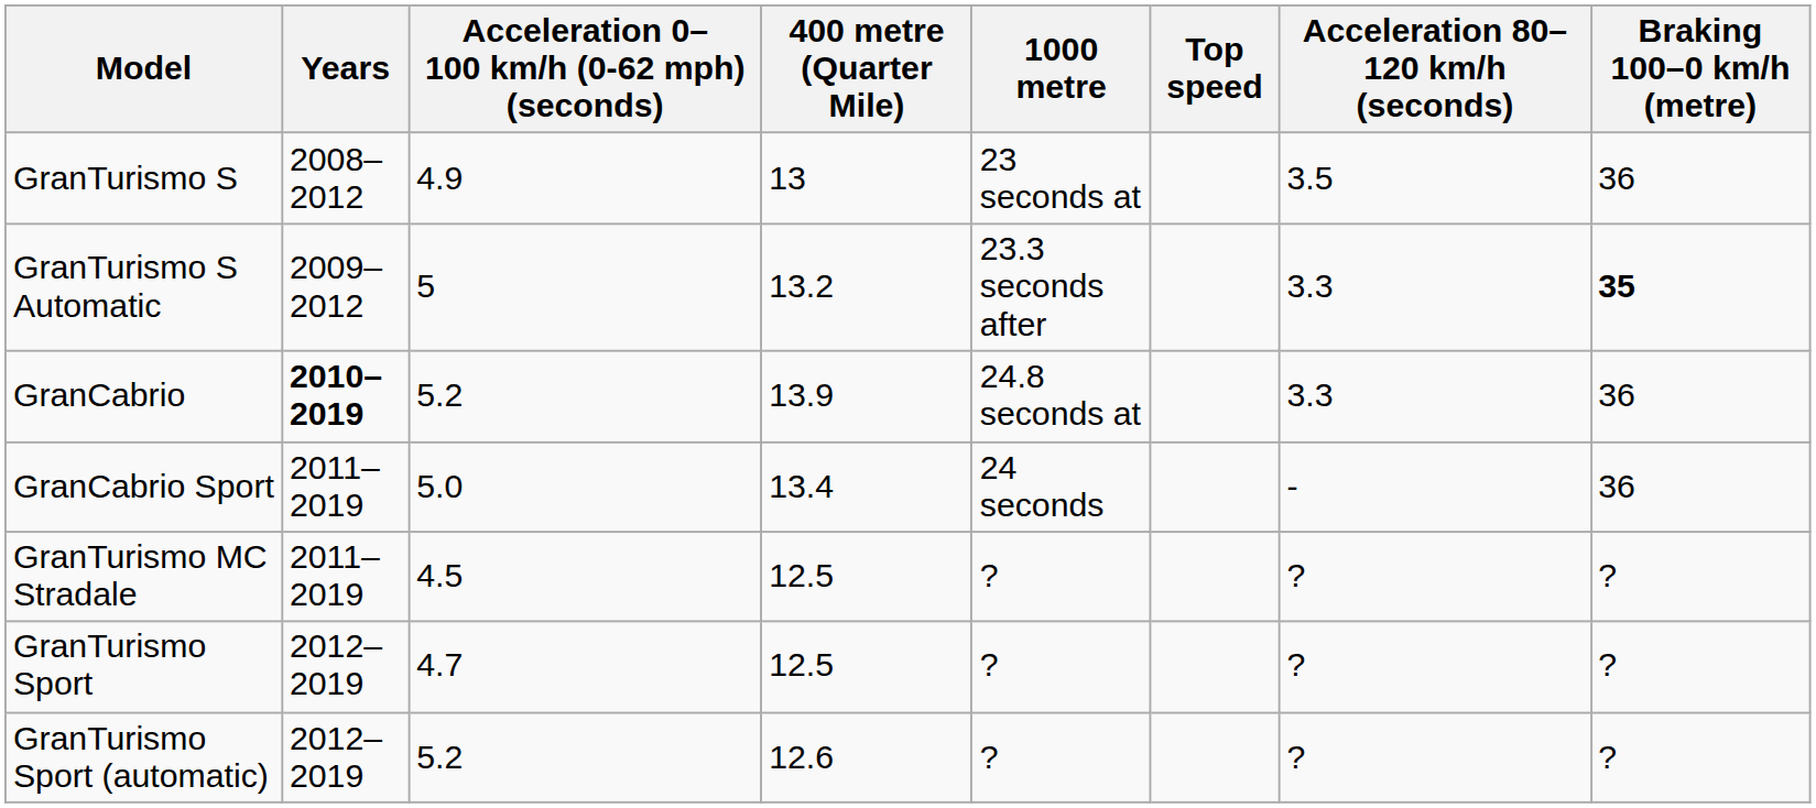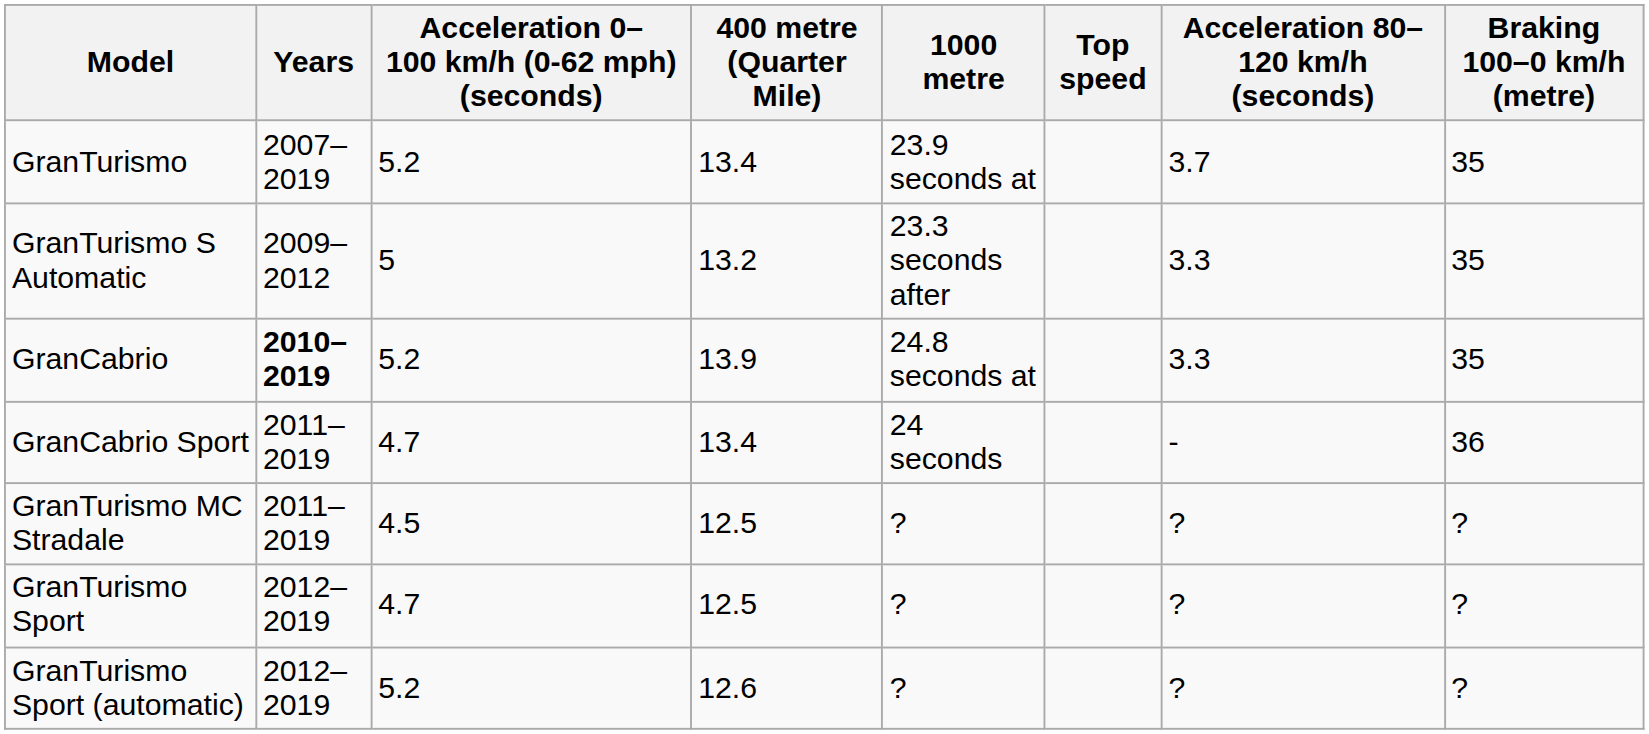 <table class="wikitable sortable">
 <tr>
 <th>Model</th>
 <th>Years</th>
 <th>Acceleration 0–100 km/h (0-62 mph) (seconds)</th>
 <th>400 metre (Quarter Mile)</th>
 <th>1000 metre</th>
 <th>Top speed</th>
 <th>Acceleration 80–120 km/h (seconds)</th>
 <th>Braking 100–0 km/h (metre)</th>
 </tr>
 <tr>
-<td>GranTurismo S</td>
-<td>2008–2012</td>
-<td>4.9</td>
-<td>13</td>
-<td>23 seconds at </td>
+<td>GranTurismo</td>
+<td>2007–2019</td>
+<td>5.2</td>
+<td>13.4</td>
+<td>23.9 seconds at </td>
 <td></td>
-<td>3.5</td>
-<td>36</td>
+<td>3.7</td>
+<td>35</td>
 </tr>
 <tr>
 <td>GranTurismo S Automatic</td>
 <td>2009–2012</td>
 <td>5</td>
 <td>13.2</td>
 <td>23.3 seconds after </td>
 <td></td>
 <td>3.3</td>
-<td><strong>35</strong></td>
+<td>35</td>
 </tr>
 <tr>
 <td>GranCabrio</td>
 <td><strong>2010–2019</strong></td>
 <td>5.2</td>
 <td>13.9</td>
 <td>24.8 seconds at </td>
 <td></td>
 <td>3.3</td>
-<td>36</td>
+<td>35</td>
 </tr>
 <tr>
 <td>GranCabrio Sport</td>
 <td>2011–2019</td>
-<td>5.0</td>
+<td>4.7</td>
 <td>13.4</td>
 <td>24 seconds</td>
 <td></td>
 <td>-</td>
 <td>36</td>
 </tr>
 <tr>
 <td>GranTurismo MC Stradale</td>
 <td>2011–2019</td>
 <td>4.5</td>
 <td>12.5</td>
 <td>?</td>
 <td></td>
 <td>?</td>
 <td>?</td>
 </tr>
 <tr>
 <td>GranTurismo Sport</td>
 <td>2012–2019</td>
 <td>4.7</td>
 <td>12.5</td>
 <td>?</td>
 <td></td>
 <td>?</td>
 <td>?</td>
 </tr>
 <tr>
 <td>GranTurismo Sport (automatic)</td>
 <td>2012–2019</td>
 <td>5.2</td>
 <td>12.6</td>
 <td>?</td>
 <td></td>
 <td>?</td>
 <td>?</td>
 </tr>
 </table>
